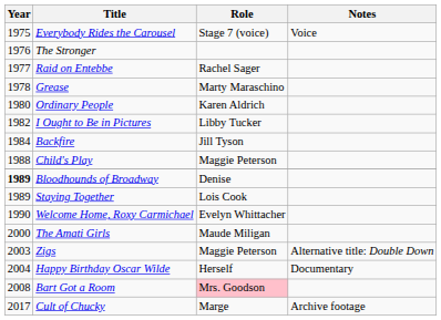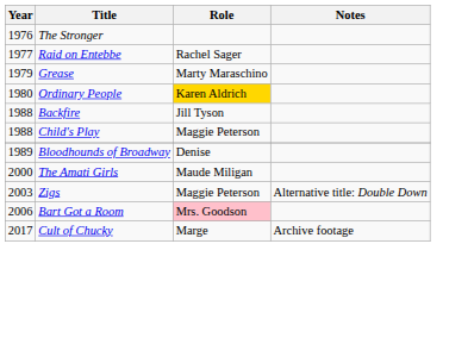 <table class="wikitable sortable">
 <tr>
 <th>Year</th>
 <th>Title</th>
 <th>Role</th>
 <th class="unsortable">Notes</th>
-</tr>
-<tr>
-<td>1975</td>
-<td><em><a href='#'>Everybody Rides the Carousel</a></em></td>
-<td>Stage 7 (voice)</td>
-<td>Voice</td>
 </tr>
 <tr>
 <td>1976</td>
 <td><em>The Stronger</em></td>
 <td></td>
 <td></td>
 </tr>
 <tr>
 <td>1977</td>
 <td><em><a href='#'>Raid on Entebbe</a></em></td>
 <td>Rachel Sager</td>
 <td></td>
 </tr>
 <tr>
-<td>1978</td>
+<td>1979</td>
 <td><em><a href='#'>Grease</a></em></td>
 <td>Marty Maraschino</td>
 <td></td>
 </tr>
 <tr>
 <td>1980</td>
 <td><em><a href='#'>Ordinary People</a></em></td>
-<td>Karen Aldrich</td>
+<td style="background: gold;">Karen Aldrich</td>
 <td></td>
 </tr>
 <tr>
-<td>1982</td>
-<td><em><a href='#'>I Ought to Be in Pictures</a></em></td>
-<td>Libby Tucker</td>
-<td></td>
-</tr>
-<tr>
-<td>1984</td>
+<td>1988</td>
 <td><em><a href='#'>Backfire</a></em></td>
 <td>Jill Tyson</td>
 <td></td>
 </tr>
 <tr>
 <td>1988</td>
 <td><em><a href='#'>Child's Play</a></em></td>
 <td>Maggie Peterson</td>
 <td></td>
 </tr>
 <tr>
 </tr>
 <tr>
-<td><strong>1989</strong></td>
+<td>1989</td>
 <td><em><a href='#'>Bloodhounds of Broadway</a></em></td>
 <td>Denise</td>
-<td></td>
-</tr>
-<tr>
-<td>1989</td>
-<td><em><a href='#'>Staying Together</a></em></td>
-<td>Lois Cook</td>
-<td></td>
-</tr>
-<tr>
-<td>1990</td>
-<td><em><a href='#'>Welcome Home, Roxy Carmichael</a></em></td>
-<td>Evelyn Whittacher</td>
 <td></td>
 </tr>
 <tr>
 <td>2000</td>
 <td><em><a href='#'>The Amati Girls</a></em></td>
 <td>Maude Miligan</td>
 <td></td>
 </tr>
 <tr>
 <td>2003</td>
 <td><em><a href='#'>Zigs</a></em></td>
 <td>Maggie Peterson</td>
 <td>Alternative title: <em>Double Down</em></td>
 </tr>
 <tr>
-<td>2004</td>
-<td><em><a href='#'>Happy Birthday Oscar Wilde</a></em></td>
-<td>Herself</td>
-<td>Documentary</td>
-</tr>
-<tr>
-<td>2008</td>
+<td>2006</td>
 <td><em><a href='#'>Bart Got a Room</a></em></td>
 <td style="background: pink;">Mrs. Goodson</td>
 <td></td>
 </tr>
 <tr>
 <td>2017</td>
 <td><em><a href='#'>Cult of Chucky</a></em></td>
 <td>Marge</td>
 <td>Archive footage</td>
 </tr>
 </table>
